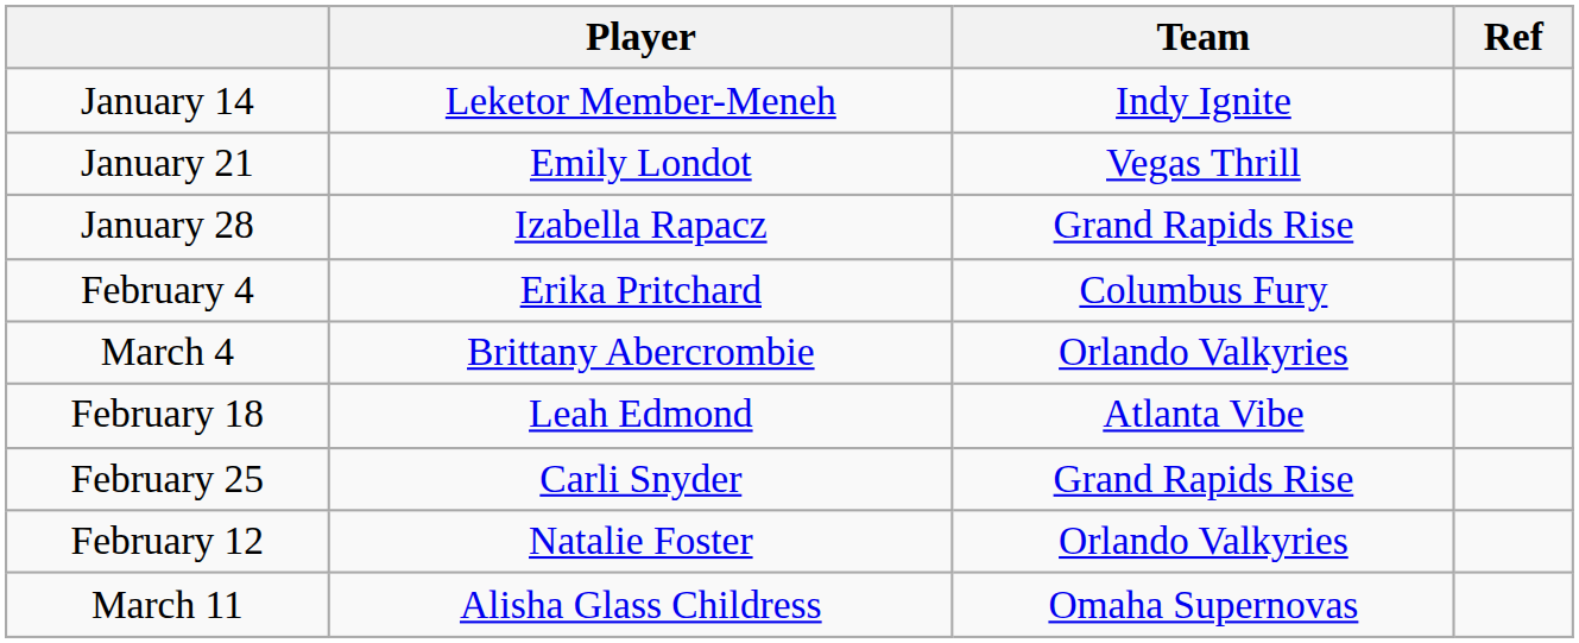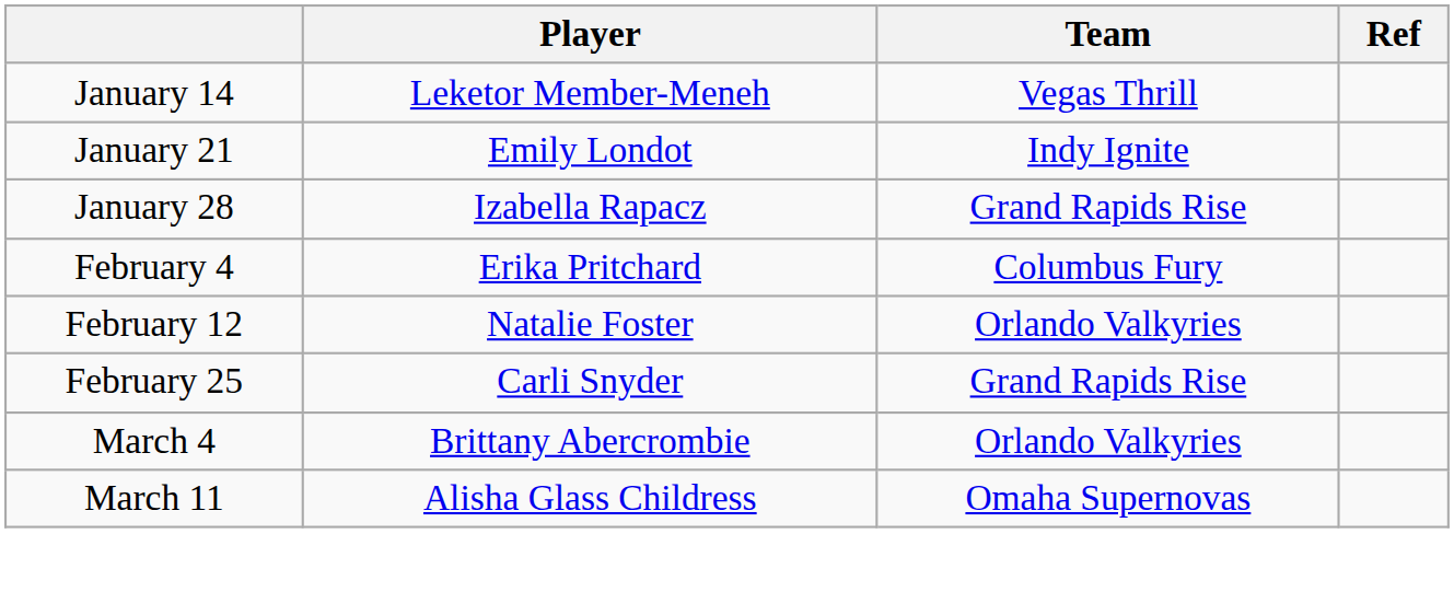 <table class="wikitable" style="width: 50%; text-align:center;">
 <tr>
 <th></th>
 <th>Player</th>
 <th>Team</th>
 <th>Ref</th>
 </tr>
 <tr>
 <td>January 14</td>
 <td><a href='#'>Leketor Member-Meneh</a></td>
-<td><a href='#'>Indy Ignite</a></td>
+<td><a href='#'>Vegas Thrill</a></td>
 <td></td>
 </tr>
 <tr>
 <td>January 21</td>
 <td><a href='#'>Emily Londot</a></td>
-<td><a href='#'>Vegas Thrill</a></td>
+<td><a href='#'>Indy Ignite</a></td>
 <td></td>
 </tr>
 <tr>
 <td>January 28</td>
 <td><a href='#'>Izabella Rapacz</a></td>
 <td><a href='#'>Grand Rapids Rise</a></td>
 <td></td>
 </tr>
 <tr>
 <td>February 4</td>
 <td><a href='#'>Erika Pritchard</a></td>
 <td><a href='#'>Columbus Fury</a></td>
 <td></td>
 </tr>
 <tr>
-<td>March 4</td>
-<td><a href='#'>Brittany Abercrombie</a></td>
+<td>February 12</td>
+<td><a href='#'>Natalie Foster</a></td>
 <td><a href='#'>Orlando Valkyries</a></td>
-<td></td>
-</tr>
-<tr>
-<td>February 18</td>
-<td><a href='#'>Leah Edmond</a></td>
-<td><a href='#'>Atlanta Vibe</a></td>
 <td></td>
 </tr>
 <tr>
 <td>February 25</td>
 <td><a href='#'>Carli Snyder</a></td>
 <td><a href='#'>Grand Rapids Rise</a></td>
 <td></td>
 </tr>
 <tr>
-<td>February 12</td>
-<td><a href='#'>Natalie Foster</a></td>
+<td>March 4</td>
+<td><a href='#'>Brittany Abercrombie</a></td>
 <td><a href='#'>Orlando Valkyries</a></td>
 <td></td>
 </tr>
 <tr>
 <td>March 11</td>
 <td><a href='#'>Alisha Glass Childress</a></td>
 <td><a href='#'>Omaha Supernovas</a></td>
 <td></td>
 </tr>
 </table>
